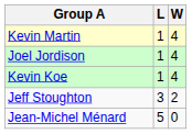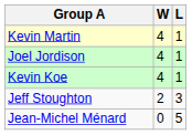 <table class="wikitable">
 <tr>
 <th width=175>Group A</th>
+<th>W</th>
 <th>L</th>
-<th>W</th>
 </tr>
 <tr bgcolor=#ffffcc>
 <td> <a href='#'>Kevin Martin</a></td>
+<td>4</td>
 <td>1</td>
-<td>4</td>
 </tr>
 <tr bgcolor=#ccffcc>
 <td> <a href='#'>Joel Jordison</a></td>
+<td>4</td>
 <td>1</td>
-<td>4</td>
 </tr>
 <tr bgcolor=#ccffcc>
 <td> <a href='#'>Kevin Koe</a></td>
+<td>4</td>
 <td>1</td>
-<td>4</td>
 </tr>
 <tr>
 <td> <a href='#'>Jeff Stoughton</a></td>
+<td>2</td>
 <td>3</td>
-<td>2</td>
 </tr>
 <tr>
 <td> <a href='#'>Jean-Michel Ménard</a></td>
+<td>0</td>
 <td>5</td>
-<td>0</td>
 </tr>
 </table>
